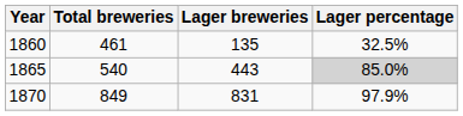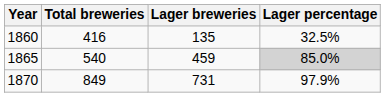 <table class=wikitable>
 <tr>
 <th>Year</th>
 <th>Total breweries</th>
 <th>Lager breweries</th>
 <th>Lager percentage</th>
 </tr>
 <tr align=center>
 <td>1860</td>
-<td>461</td>
+<td>416</td>
 <td>135</td>
 <td>32.5%</td>
 </tr>
 <tr align=center>
 <td>1865</td>
 <td>540</td>
-<td>443</td>
+<td>459</td>
 <td style="background: lightgrey;">85.0%</td>
 </tr>
 <tr align=center>
 <td>1870</td>
 <td>849</td>
-<td>831</td>
+<td>731</td>
 <td>97.9%</td>
 </tr>
 </table>
